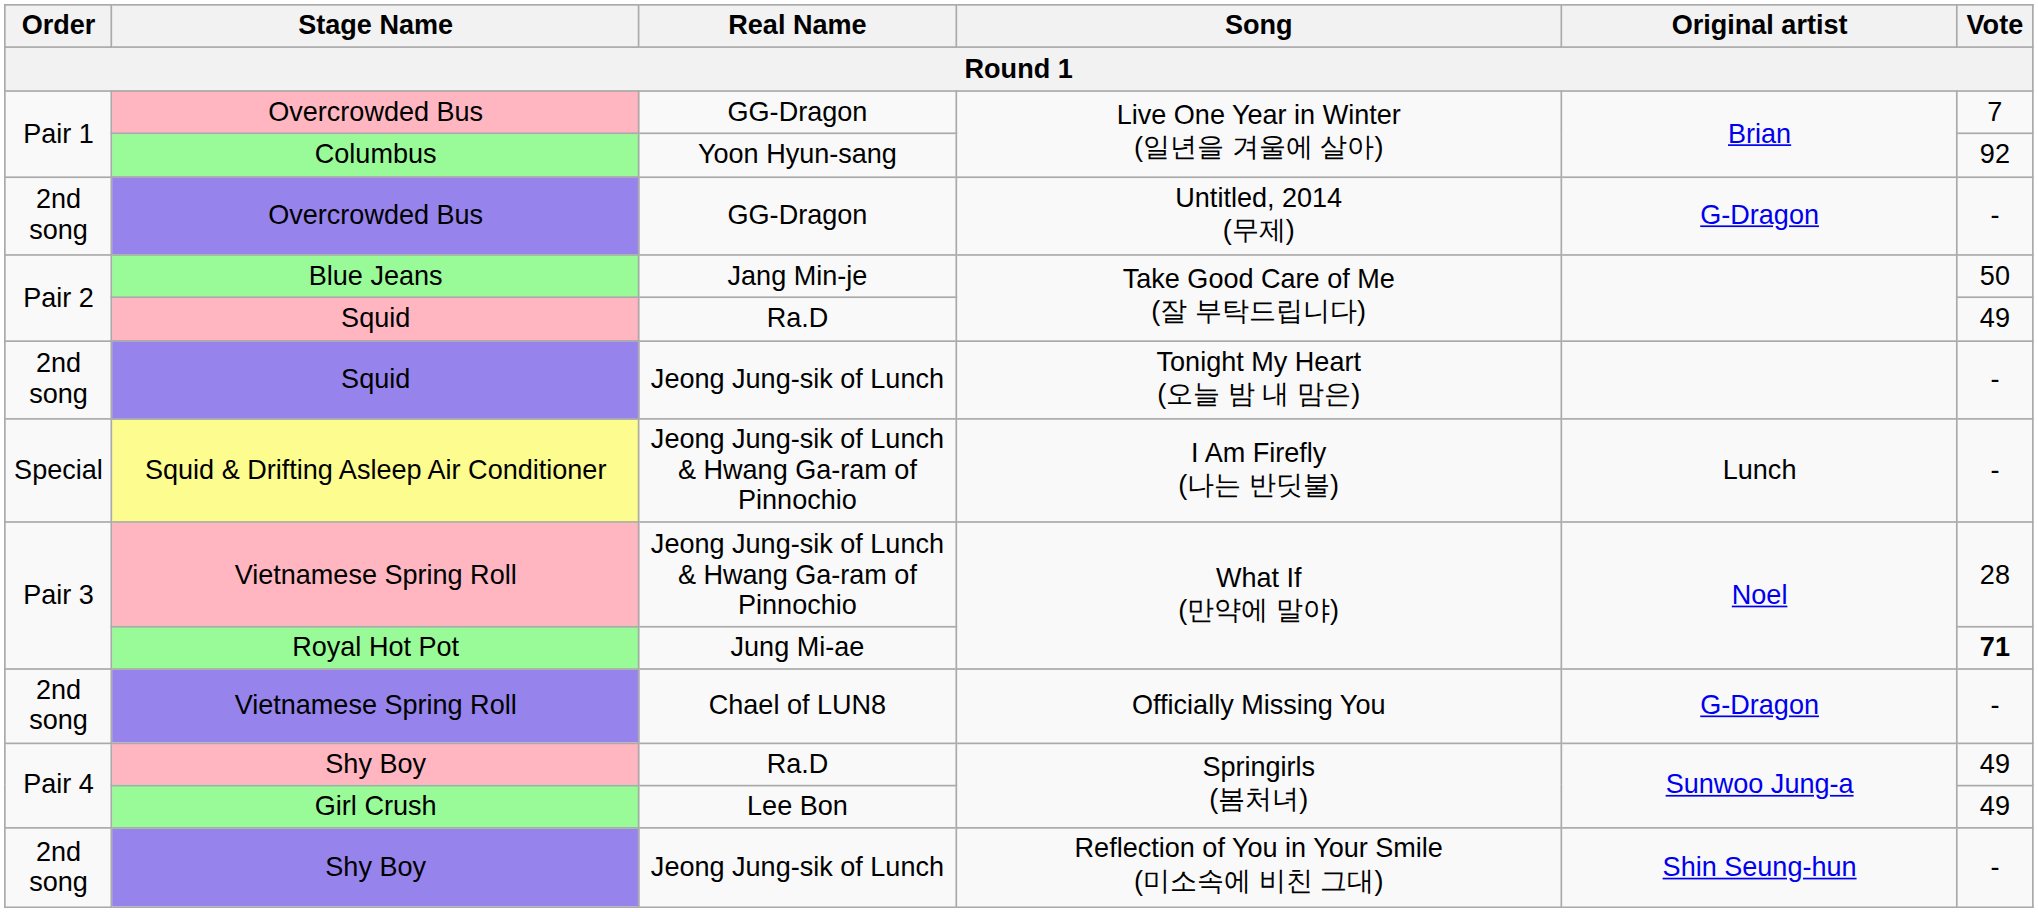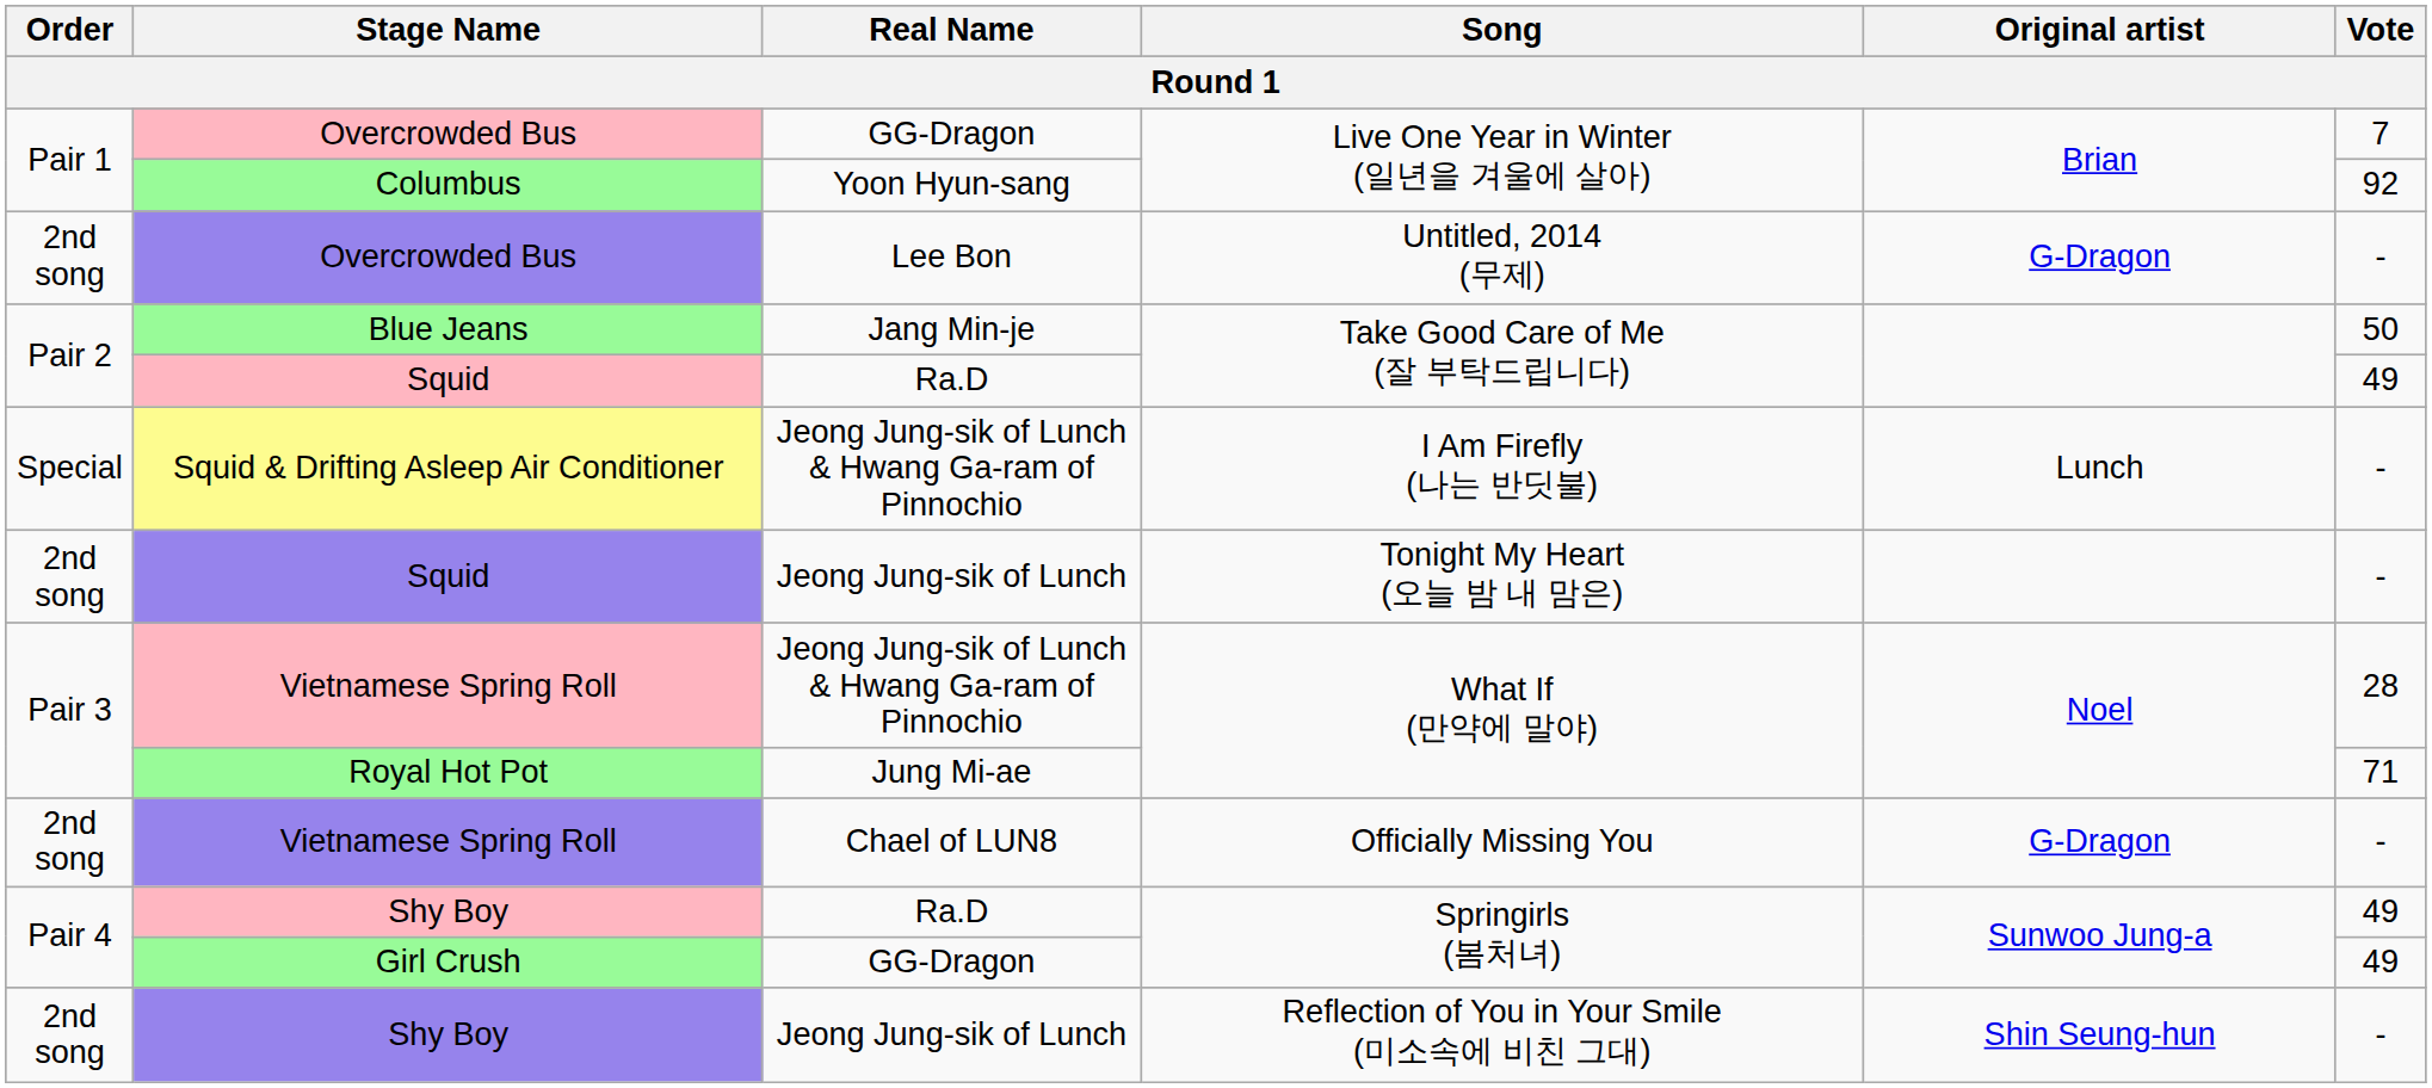 <table class="wikitable" style="text-align:center; width:95%;">
 <tr>
 <th style="width:1%;">Order</th>
 <th style="width:20%;">Stage Name</th>
 <th style="width:12%;">Real Name</th>
 <th style="width:23%;">Song</th>
 <th style="width:15%;">Original artist</th>
 <th style="width:1%;">Vote</th>
 </tr>
 <tr>
 <th colspan=6>Round 1</th>
 </tr>
 <tr>
 <td rowspan=2>Pair 1</td>
 <td bgcolor="lightpink">Overcrowded Bus</td>
 <td>GG-Dragon</td>
 <td rowspan=2>Live One Year in Winter<br>(일년을 겨울에 살아)</td>
 <td rowspan=2><a href='#'>Brian</a></td>
 <td>7</td>
 </tr>
 <tr>
 <td bgcolor="palegreen">Columbus</td>
 <td>Yoon Hyun-sang</td>
 <td>92</td>
 </tr>
 <tr>
 <td>2nd song</td>
 <td bgcolor="#9683EC">Overcrowded Bus</td>
-<td>GG-Dragon</td>
+<td>Lee Bon</td>
 <td>Untitled, 2014<br>(무제)</td>
 <td><a href='#'>G-Dragon</a></td>
 <td>-</td>
 </tr>
 <tr>
 <td rowspan=2>Pair 2</td>
 <td bgcolor="palegreen">Blue Jeans</td>
 <td>Jang Min-je</td>
 <td rowspan=2>Take Good Care of Me<br>(잘 부탁드립니다)</td>
 <td rowspan=2></td>
 <td>50</td>
 </tr>
 <tr>
 <td bgcolor="lightpink">Squid</td>
 <td>Ra.D</td>
 <td>49</td>
 </tr>
 <tr>
+<td>Special</td>
+<td bgcolor="#FDFC8F">Squid & Drifting Asleep Air Conditioner</td>
+<td>Jeong Jung-sik of Lunch & Hwang Ga-ram of Pinnochio</td>
+<td>I Am Firefly<br>(나는 반딧불)</td>
+<td>Lunch</td>
+<td>-</td>
+</tr>
+<tr>
 <td>2nd song</td>
 <td bgcolor="#9683EC">Squid</td>
 <td>Jeong Jung-sik of Lunch</td>
 <td>Tonight My Heart<br>(오늘 밤 내 맘은)</td>
 <td></td>
-<td>-</td>
-</tr>
-<tr>
-<td>Special</td>
-<td bgcolor="#FDFC8F">Squid & Drifting Asleep Air Conditioner</td>
-<td>Jeong Jung-sik of Lunch & Hwang Ga-ram of Pinnochio</td>
-<td>I Am Firefly<br>(나는 반딧불)</td>
-<td>Lunch</td>
 <td>-</td>
 </tr>
 <tr>
 <td rowspan=2>Pair 3</td>
 <td bgcolor="lightpink">Vietnamese Spring Roll</td>
 <td>Jeong Jung-sik of Lunch & Hwang Ga-ram of Pinnochio</td>
 <td rowspan=2>What If<br>(만약에 말야)</td>
 <td rowspan=2><a href='#'>Noel</a></td>
 <td>28</td>
 </tr>
 <tr>
 <td bgcolor="palegreen">Royal Hot Pot</td>
 <td>Jung Mi-ae</td>
-<td><strong>71</strong></td>
+<td>71</td>
 </tr>
 <tr>
 <td>2nd song</td>
 <td bgcolor="#9683EC">Vietnamese Spring Roll</td>
 <td>Chael of LUN8</td>
 <td>Officially Missing You</td>
 <td><a href='#'>G-Dragon</a></td>
 <td>-</td>
 </tr>
 <tr>
 <td rowspan=2>Pair 4</td>
 <td bgcolor="lightpink">Shy Boy</td>
 <td>Ra.D</td>
 <td rowspan=2>Springirls<br>(봄처녀)</td>
 <td rowspan=2><a href='#'>Sunwoo Jung-a</a></td>
 <td>49</td>
 </tr>
 <tr>
 <td bgcolor="palegreen">Girl Crush</td>
-<td>Lee Bon</td>
+<td>GG-Dragon</td>
 <td>49</td>
 </tr>
 <tr>
 <td>2nd song</td>
 <td bgcolor="#9683EC">Shy Boy</td>
 <td>Jeong Jung-sik of Lunch</td>
 <td>Reflection of You in Your Smile<br>(미소속에 비친 그대)</td>
 <td><a href='#'>Shin Seung-hun</a></td>
 <td>-</td>
 </tr>
 </table>
